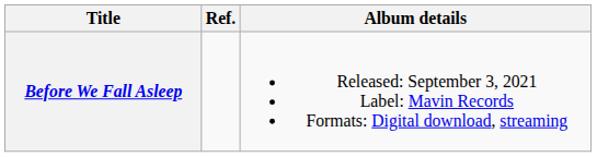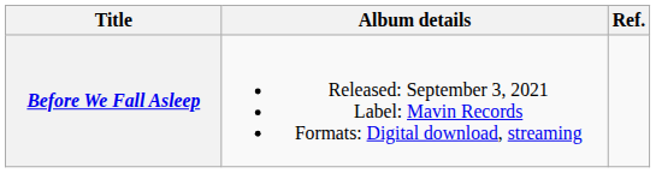 <table class="wikitable plainrowheaders" style="text-align:center;">
 <tr>
 <th scope="col" style="width:11em;">Title</th>
+<th scope="col" style="width:20em;">Album details</th>
 <th>Ref.</th>
-<th scope="col" style="width:20em;">Album details</th>
 </tr>
 <tr>
 <th scope="row"><em><a href='#'>Before We Fall Asleep</a></em></th>
+<td><br><ul><li>Released: September 3, 2021</li><li>Label: <a href='#'>Mavin Records</a></li><li>Formats: <a href='#'>Digital download</a>, <a href='#'>streaming</a></li></ul></td>
 <td></td>
-<td><br><ul><li>Released: September 3, 2021</li><li>Label: <a href='#'>Mavin Records</a></li><li>Formats: <a href='#'>Digital download</a>, <a href='#'>streaming</a></li></ul></td>
 </tr>
 </table>
